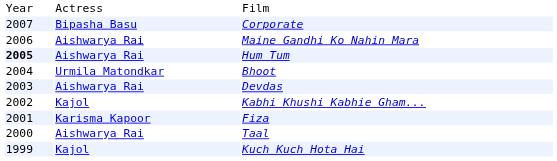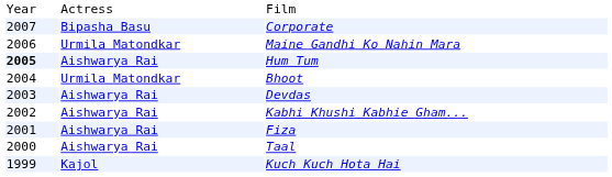 <table width="50%" border="0" cellpadding="1" cellspacing="1">
 <tr>
 <td>Year</td>
 <td>Actress</td>
 <td>Film</td>
 </tr>
 <tr bgcolor="#edf3fe">
 <td>2007</td>
 <td><a href='#'>Bipasha Basu</a></td>
 <td><em><a href='#'>Corporate</a></em></td>
 </tr>
 <tr>
 <td>2006</td>
-<td><a href='#'>Aishwarya Rai</a></td>
+<td><a href='#'>Urmila Matondkar</a></td>
 <td><em><a href='#'>Maine Gandhi Ko Nahin Mara</a></em></td>
 </tr>
 <tr bgcolor="#edf3fe">
 <td><strong>2005</strong></td>
 <td><a href='#'>Aishwarya Rai</a></td>
 <td><em><a href='#'>Hum Tum</a></em></td>
 </tr>
 <tr>
 <td>2004</td>
 <td><a href='#'>Urmila Matondkar</a></td>
 <td><em><a href='#'>Bhoot</a></em></td>
 </tr>
 <tr bgcolor="#edf3fe">
 <td>2003</td>
 <td><a href='#'>Aishwarya Rai</a></td>
 <td><em><a href='#'>Devdas</a></em></td>
 </tr>
 <tr>
 <td>2002</td>
-<td><a href='#'>Kajol</a></td>
+<td><a href='#'>Aishwarya Rai</a></td>
 <td><em><a href='#'>Kabhi Khushi Kabhie Gham...</a></em></td>
 </tr>
 <tr bgcolor="#edf3fe">
 <td>2001</td>
-<td><a href='#'>Karisma Kapoor</a></td>
+<td><a href='#'>Aishwarya Rai</a></td>
 <td><em><a href='#'>Fiza</a></em></td>
 </tr>
 <tr>
 <td>2000</td>
 <td><a href='#'>Aishwarya Rai</a></td>
 <td><em><a href='#'>Taal</a></em></td>
 </tr>
 <tr bgcolor="#edf3fe">
 <td>1999</td>
 <td><a href='#'>Kajol</a></td>
 <td><em><a href='#'>Kuch Kuch Hota Hai</a></em></td>
 </tr>
 </table>
